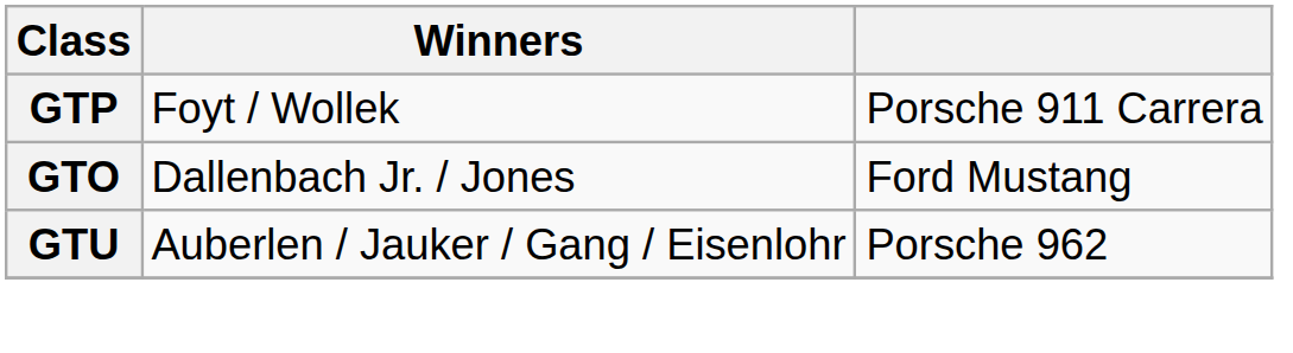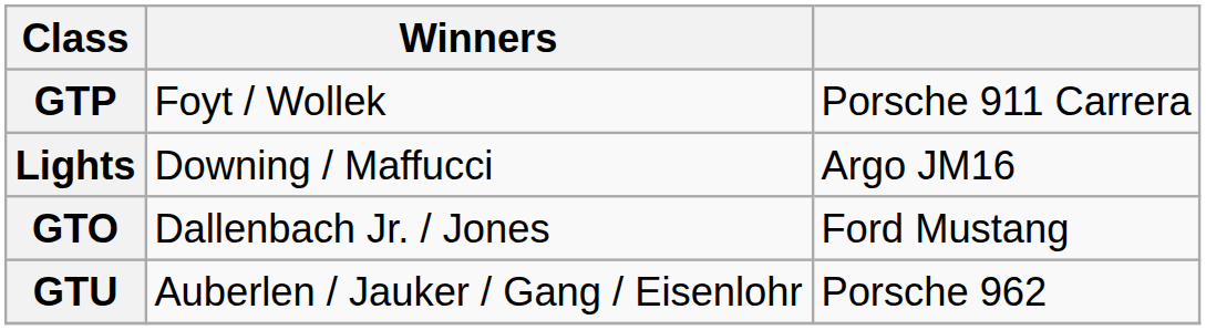 <table class="wikitable" style="font-size: 95%">
 <tr>
 <th>Class</th>
 <th>Winners</th>
 <th></th>
 </tr>
 <tr>
 <th>GTP</th>
 <td>Foyt / Wollek</td>
 <td>Porsche 911 Carrera</td>
+</tr>
+<tr>
+<th>Lights</th>
+<td>Downing / Maffucci</td>
+<td>Argo JM16</td>
 </tr>
 <tr>
 <th>GTO</th>
 <td>Dallenbach Jr. / Jones</td>
 <td>Ford Mustang</td>
 </tr>
 <tr>
 <th>GTU</th>
 <td>Auberlen / Jauker / Gang / Eisenlohr</td>
 <td>Porsche 962</td>
 </tr>
 <tr>
 </tr>
 </table>
